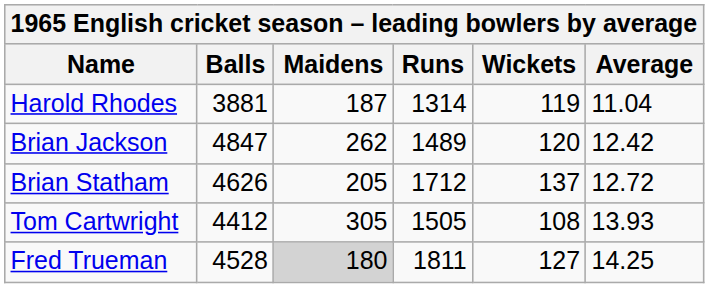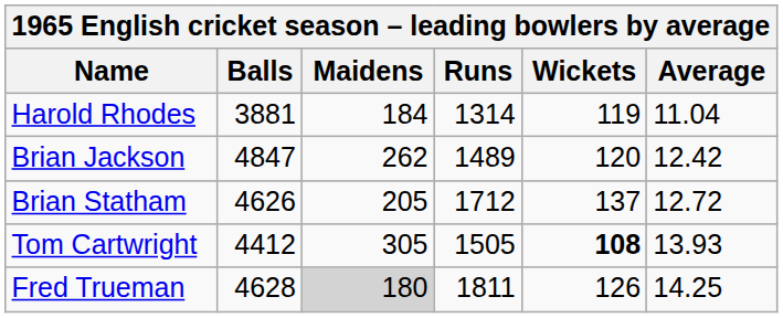 <table class="wikitable">
 <tr>
 <th bgcolor="#efefef" colspan="7">1965 English cricket season – leading bowlers by average</th>
 </tr>
 <tr bgcolor="#efefef">
 <th>Name</th>
 <th>Balls</th>
 <th>Maidens</th>
 <th>Runs</th>
 <th>Wickets</th>
 <th>Average</th>
 </tr>
 <tr>
 <td><a href='#'>Harold Rhodes</a></td>
 <td align="right">3881</td>
-<td align="right">187</td>
+<td align="right">184</td>
 <td align="right">1314</td>
 <td align="right">119</td>
 <td>11.04</td>
 </tr>
 <tr>
 <td><a href='#'>Brian Jackson</a></td>
 <td align="right">4847</td>
 <td align="right">262</td>
 <td align="right">1489</td>
 <td align="right">120</td>
 <td>12.42</td>
 </tr>
 <tr>
 <td><a href='#'>Brian Statham</a></td>
 <td align="right">4626</td>
 <td align="right">205</td>
 <td align="right">1712</td>
 <td align="right">137</td>
 <td>12.72</td>
 </tr>
 <tr>
 <td><a href='#'>Tom Cartwright</a></td>
 <td align="right">4412</td>
 <td align="right">305</td>
 <td align="right">1505</td>
-<td align="right">108</td>
+<td align="right"><strong>108</strong></td>
 <td>13.93</td>
 </tr>
 <tr>
 <td><a href='#'>Fred Trueman</a></td>
-<td align="right">4528</td>
+<td align="right">4628</td>
 <td align="right" style="background: lightgrey;">180</td>
 <td align="right">1811</td>
-<td align="right">127</td>
+<td align="right">126</td>
 <td>14.25</td>
 </tr>
 </table>
